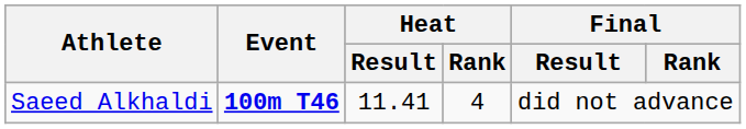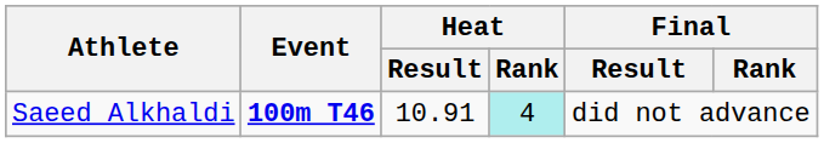 <table class="wikitable">
 <tr>
 <th rowspan="2">Athlete</th>
 <th rowspan="2">Event</th>
 <th colspan="2">Heat</th>
 <th colspan="2">Final</th>
 </tr>
 <tr>
 <th>Result</th>
 <th>Rank</th>
 <th>Result</th>
 <th>Rank</th>
 </tr>
 <tr align=center>
 <td align=left><a href='#'>Saeed Alkhaldi</a></td>
 <td align=left><strong><a href='#'>100m T46</a></strong></td>
-<td>11.41</td>
-<td>4</td>
+<td>10.91</td>
+<td style="background: paleturquoise;">4</td>
 <td colspan=2>did not advance</td>
 </tr>
 </table>
